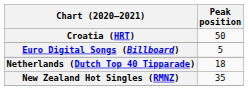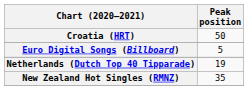 <table class="wikitable sortable plainrowheaders" style="text-align:center">
 <tr>
 <th scope="col">Chart (2020–2021)</th>
 <th scope="col">Peak<br>position</th>
 </tr>
 <tr>
 <th scope="row">Croatia (<a href='#'>HRT</a>)</th>
 <td>50</td>
 </tr>
 <tr>
 </tr>
 <tr>
 <th scope="row"><a href='#'>Euro Digital Songs</a> (<em><a href='#'>Billboard</a></em>)</th>
 <td>5</td>
 </tr>
 <tr>
 </tr>
 <tr>
 <th scope="row">Netherlands (<a href='#'>Dutch Top 40 Tipparade</a>)</th>
-<td>18</td>
+<td>19</td>
 </tr>
 <tr>
 <th scope="row">New Zealand Hot Singles (<a href='#'>RMNZ</a>)</th>
 <td>35</td>
 </tr>
 <tr>
 </tr>
 <tr>
 </tr>
 </table>
